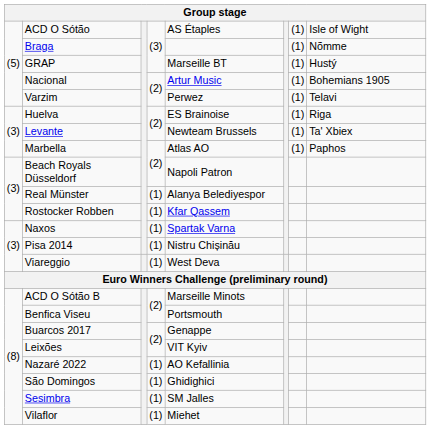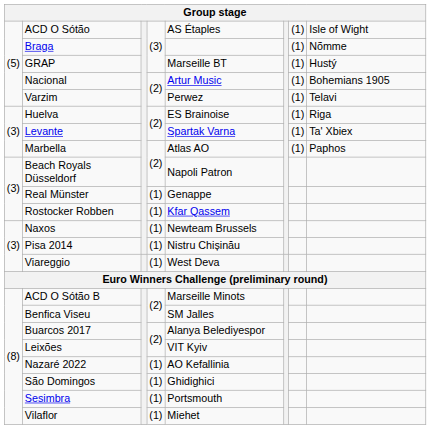 <table class="wikitable">
 <tr>
 <th colspan="8">Group stage</th>
 </tr>
 <tr>
 <td rowspan="5"> (5)</td>
 <td width="170">ACD O Sótão </td>
 <th rowspan="13" width="1"></th>
 <td rowspan="3"> (3)</td>
 <td width="170">AS Étaples</td>
 <th rowspan="13"></th>
 <td> (1)</td>
 <td width="170">Isle of Wight</td>
 </tr>
 <tr>
 <td><a href='#'>Braga</a></td>
 <td></td>
 <td> (1)</td>
 <td>Nõmme</td>
 </tr>
 <tr>
 <td>GRAP</td>
 <td>Marseille BT</td>
 <td> (1)</td>
 <td>Hustý</td>
 </tr>
 <tr>
 <td>Nacional</td>
 <td rowspan="2"> (2)</td>
 <td><a href='#'>Artur Music</a></td>
 <td> (1)</td>
 <td>Bohemians 1905</td>
 </tr>
 <tr>
 <td>Varzim</td>
 <td>Perwez</td>
 <td> (1)</td>
 <td>Telavi</td>
 </tr>
 <tr>
 <td rowspan="3"> (3)</td>
 <td>Huelva</td>
 <td rowspan="2"> (2)</td>
 <td>ES Brainoise</td>
 <td> (1)</td>
 <td>Riga</td>
 </tr>
 <tr>
 <td><a href='#'>Levante</a></td>
-<td>Newteam Brussels</td>
+<td><a href='#'>Spartak Varna</a></td>
 <td> (1)</td>
 <td>Ta' Xbiex</td>
 </tr>
 <tr>
 <td>Marbella</td>
 <td rowspan="2"> (2)</td>
 <td>Atlas AO</td>
 <td> (1)</td>
 <td>Paphos</td>
 </tr>
 <tr>
 <td rowspan="3"> (3)</td>
 <td>Beach Royals Düsseldorf</td>
 <td>Napoli Patron</td>
 <td></td>
 <td></td>
 </tr>
 <tr>
 <td>Real Münster</td>
 <td> (1)</td>
-<td>Alanya Belediyespor</td>
+<td>Genappe</td>
 <td></td>
 <td></td>
 </tr>
 <tr>
 <td>Rostocker Robben</td>
 <td> (1)</td>
 <td><a href='#'>Kfar Qassem</a></td>
 <td></td>
 <td></td>
 </tr>
 <tr>
 <td rowspan="3"> (3)</td>
 <td>Naxos</td>
 <td> (1)</td>
-<td><a href='#'>Spartak Varna</a></td>
+<td>Newteam Brussels</td>
 <td></td>
 <td></td>
 </tr>
 <tr>
 <td>Pisa 2014</td>
 <td> (1)</td>
 <td>Nistru Chișinău</td>
 <td></td>
 <td></td>
 </tr>
 <tr>
 <td>Viareggio</td>
 <th></th>
 <td> (1)</td>
 <td>West Deva</td>
 <th></th>
 <td></td>
 <td></td>
 </tr>
 <tr>
 <th colspan="8">Euro Winners Challenge (preliminary round)</th>
 </tr>
 <tr>
 <td rowspan="8"> (8)</td>
 <td>ACD O Sótão B</td>
 <th rowspan="8"></th>
 <td rowspan="2"> (2)</td>
 <td>Marseille Minots</td>
 <th rowspan="8"></th>
 <td></td>
 <td></td>
 </tr>
 <tr>
 <td>Benfica Viseu</td>
-<td>Portsmouth</td>
+<td>SM Jalles</td>
 <td></td>
 <td></td>
 </tr>
 <tr>
 <td>Buarcos 2017</td>
 <td rowspan="2"> (2)</td>
-<td>Genappe</td>
+<td>Alanya Belediyespor</td>
 <td></td>
 <td></td>
 </tr>
 <tr>
 <td>Leixões</td>
 <td>VIT Kyiv</td>
 <td></td>
 <td></td>
 </tr>
 <tr>
 <td>Nazaré 2022</td>
 <td> (1)</td>
 <td>AO Kefallinia</td>
 <td></td>
 <td></td>
 </tr>
 <tr>
 <td>São Domingos</td>
 <td> (1)</td>
 <td>Ghidighici</td>
 <td></td>
 <td></td>
 </tr>
 <tr>
 <td><a href='#'>Sesimbra</a></td>
 <td> (1)</td>
-<td>SM Jalles</td>
+<td>Portsmouth</td>
 <td></td>
 <td></td>
 </tr>
 <tr>
 <td>Vilaflor</td>
 <td> (1)</td>
 <td>Miehet</td>
 <td></td>
 <td></td>
 </tr>
 </table>
